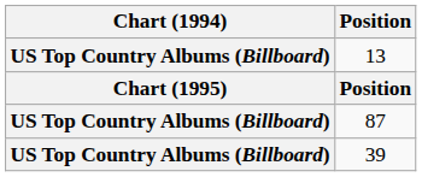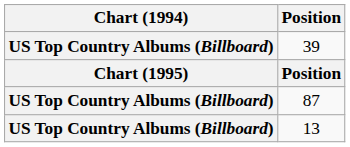 <table class="wikitable plainrowheaders" style="text-align:center">
 <tr>
 <th scope="col">Chart (1994)</th>
 <th scope="col">Position</th>
 </tr>
 <tr>
 <th scope="row">US Top Country Albums (<em>Billboard</em>)</th>
-<td>13</td>
+<td>39</td>
 </tr>
 <tr>
 <th scope="col">Chart (1995)</th>
 <th scope="col">Position</th>
 </tr>
 <tr>
 <th scope="row">US Top Country Albums (<em>Billboard</em>)</th>
 <td>87</td>
 </tr>
 <tr>
 <th scope="row">US Top Country Albums (<em>Billboard</em>)</th>
-<td>39</td>
+<td>13</td>
 </tr>
 </table>
